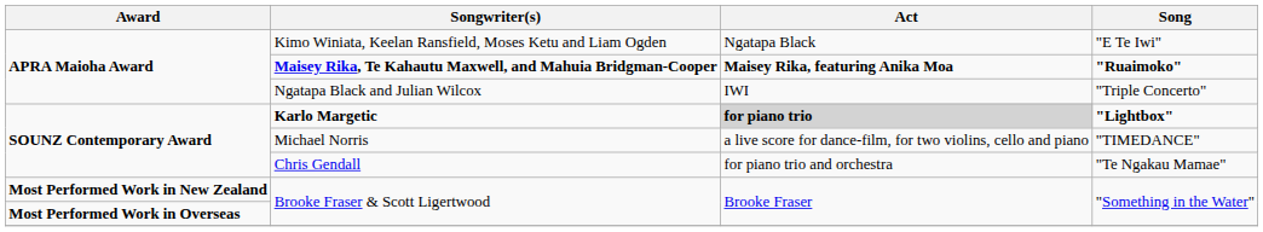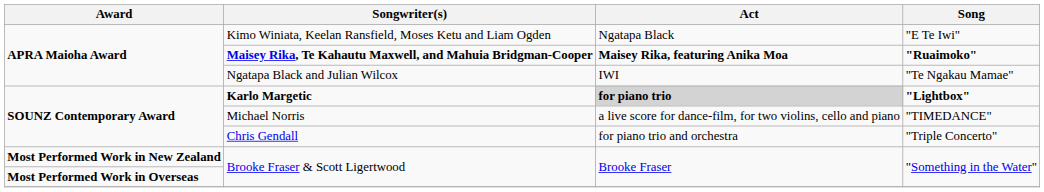 <table class="wikitable">
 <tr>
 <th>Award</th>
 <th>Songwriter(s)</th>
 <th>Act</th>
 <th>Song</th>
 </tr>
 <tr>
 <td rowspan=3><strong>APRA Maioha Award</strong></td>
 <td>Kimo Winiata, Keelan Ransfield, Moses Ketu and Liam Ogden</td>
 <td>Ngatapa Black</td>
 <td>"E Te Iwi"</td>
 </tr>
 <tr>
 <td><strong><a href='#'>Maisey Rika</a>, Te Kahautu Maxwell, and Mahuia Bridgman-Cooper</strong></td>
 <td><strong>Maisey Rika, featuring Anika Moa</strong></td>
 <td><strong>"Ruaimoko"</strong></td>
 </tr>
 <tr>
 <td>Ngatapa Black and Julian Wilcox</td>
 <td>IWI</td>
-<td>"Triple Concerto"</td>
+<td>"Te Ngakau Mamae"</td>
 </tr>
 <tr>
 <td rowspan="3"><strong>SOUNZ Contemporary Award</strong></td>
 <td><strong>Karlo Margetic</strong></td>
 <td style="background: lightgrey;"><strong>for piano trio</strong></td>
 <td><strong>"Lightbox"</strong></td>
 </tr>
 <tr>
 <td>Michael Norris</td>
 <td>a live score for dance-film, for two violins, cello and piano</td>
 <td>"TIMEDANCE"</td>
 </tr>
 <tr>
 <td><a href='#'>Chris Gendall</a></td>
 <td>for piano trio and orchestra</td>
-<td>"Te Ngakau Mamae"</td>
+<td>"Triple Concerto"</td>
 </tr>
 <tr>
 <td><strong>Most Performed Work in New Zealand</strong></td>
 <td rowspan="2"><a href='#'>Brooke Fraser</a> & Scott Ligertwood</td>
 <td rowspan="2"><a href='#'>Brooke Fraser</a></td>
 <td rowspan="2">"<a href='#'>Something in the Water</a>"</td>
 </tr>
 <tr>
 <td><strong>Most Performed Work in Overseas</strong></td>
 </tr>
 <tr>
 </tr>
 </table>
